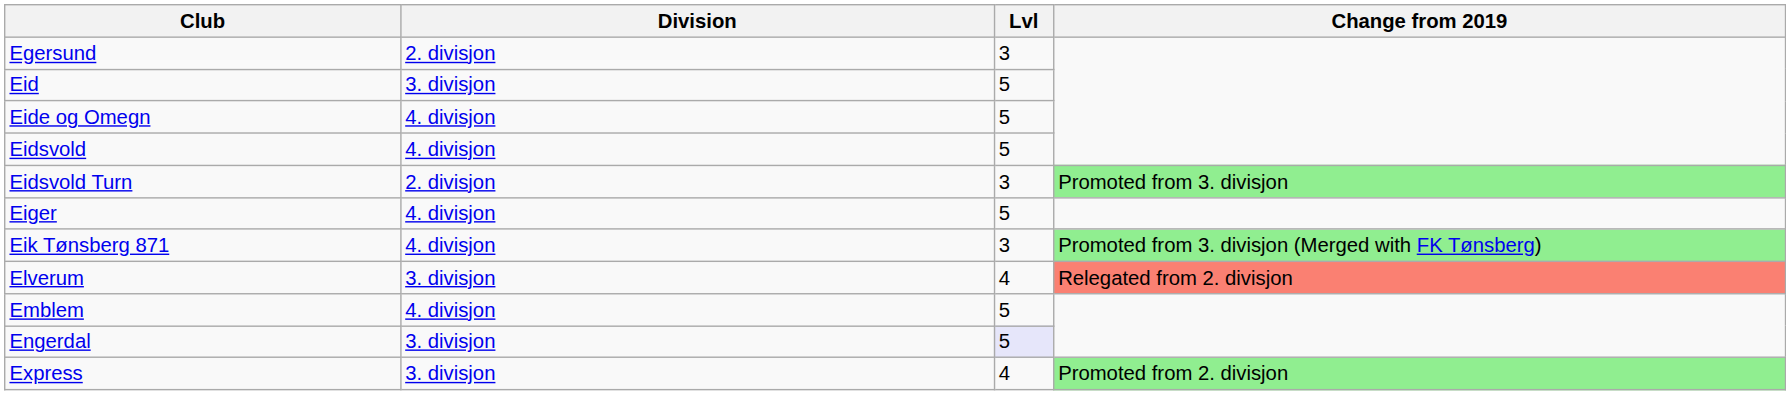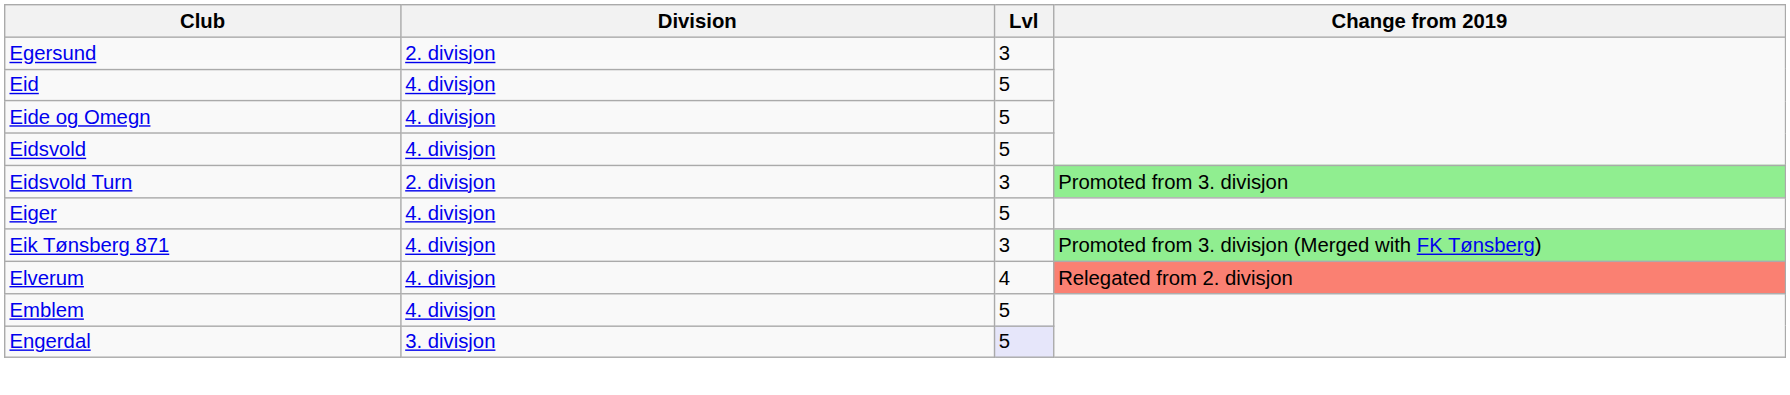 <table class="wikitable sortable" width=100% style="font-size:90%">
 <tr>
 <th width=20%>Club</th>
 <th width=30%>Division</th>
 <th width=3%>Lvl</th>
 <th width=37%>Change from 2019</th>
 </tr>
 <tr>
 <td><a href='#'>Egersund</a></td>
 <td><a href='#'>2. divisjon</a></td>
 <td>3</td>
 </tr>
 <tr>
 <td><a href='#'>Eid</a></td>
-<td><a href='#'>3. divisjon</a></td>
+<td><a href='#'>4. divisjon</a></td>
 <td>5</td>
 </tr>
 <tr>
 <td><a href='#'>Eide og Omegn</a></td>
 <td><a href='#'>4. divisjon</a></td>
 <td>5</td>
 </tr>
 <tr>
 <td><a href='#'>Eidsvold</a></td>
 <td><a href='#'>4. divisjon</a></td>
 <td>5</td>
 </tr>
 <tr>
 <td><a href='#'>Eidsvold Turn</a></td>
 <td><a href='#'>2. divisjon</a></td>
 <td>3</td>
 <td style="background:lightgreen">Promoted from 3. divisjon</td>
 </tr>
 <tr>
 <td><a href='#'>Eiger</a></td>
 <td><a href='#'>4. divisjon</a></td>
 <td>5</td>
 </tr>
 <tr>
 <td><a href='#'>Eik Tønsberg 871</a></td>
 <td><a href='#'>4. divisjon</a></td>
 <td>3</td>
 <td style="background:lightgreen">Promoted from 3. divisjon (Merged with <a href='#'>FK Tønsberg</a>)</td>
 </tr>
 <tr>
 <td><a href='#'>Elverum</a></td>
-<td><a href='#'>3. divisjon</a></td>
+<td><a href='#'>4. divisjon</a></td>
 <td>4</td>
 <td style="background:salmon">Relegated from 2. divisjon</td>
 </tr>
 <tr>
 <td><a href='#'>Emblem</a></td>
 <td><a href='#'>4. divisjon</a></td>
 <td>5</td>
 </tr>
 <tr>
 <td><a href='#'>Engerdal</a></td>
 <td><a href='#'>3. divisjon</a></td>
 <td style="background: lavender;">5</td>
 </tr>
-<tr>
-<td><a href='#'>Express</a></td>
-<td><a href='#'>3. divisjon</a></td>
-<td>4</td>
-<td style="background:lightgreen">Promoted from 2. divisjon</td>
-</tr>
 </table>
